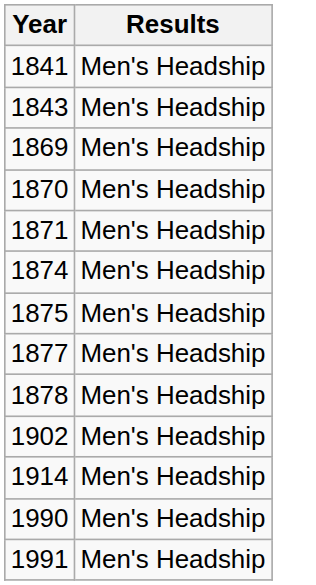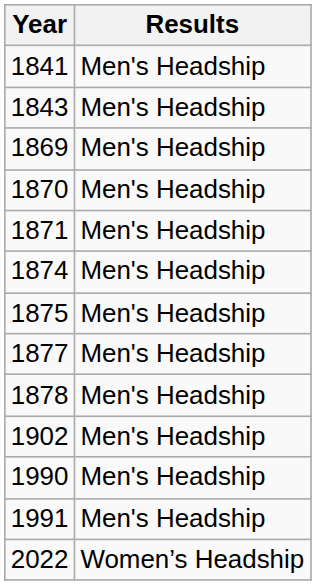 <table class="wikitable">
 <tr>
 <th>Year</th>
 <th>Results</th>
 </tr>
 <tr>
 <td>1841</td>
 <td>Men's Headship</td>
 </tr>
 <tr>
 <td>1843</td>
 <td>Men's Headship</td>
 </tr>
 <tr>
 <td>1869</td>
 <td>Men's Headship</td>
 </tr>
 <tr>
 <td>1870</td>
 <td>Men's Headship</td>
 </tr>
 <tr>
 <td>1871</td>
 <td>Men's Headship</td>
 </tr>
 <tr>
 <td>1874</td>
 <td>Men's Headship</td>
 </tr>
 <tr>
 <td>1875</td>
 <td>Men's Headship</td>
 </tr>
 <tr>
 <td>1877</td>
 <td>Men's Headship</td>
 </tr>
 <tr>
 <td>1878</td>
 <td>Men's Headship</td>
 </tr>
 <tr>
 <td>1902</td>
 <td>Men's Headship</td>
 </tr>
 <tr>
-<td>1914</td>
-<td>Men's Headship</td>
-</tr>
-<tr>
 <td>1990</td>
 <td>Men's Headship</td>
 </tr>
 <tr>
 <td>1991</td>
 <td>Men's Headship</td>
 </tr>
+<tr>
+<td>2022</td>
+<td>Women’s Headship</td>
+</tr>
 </table>
